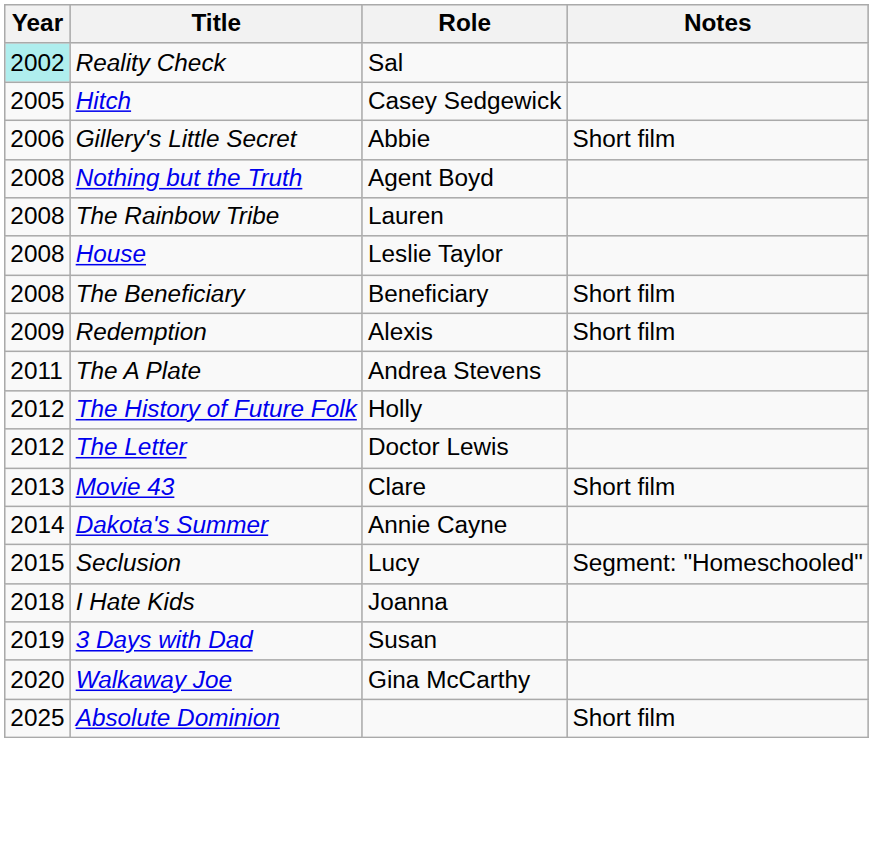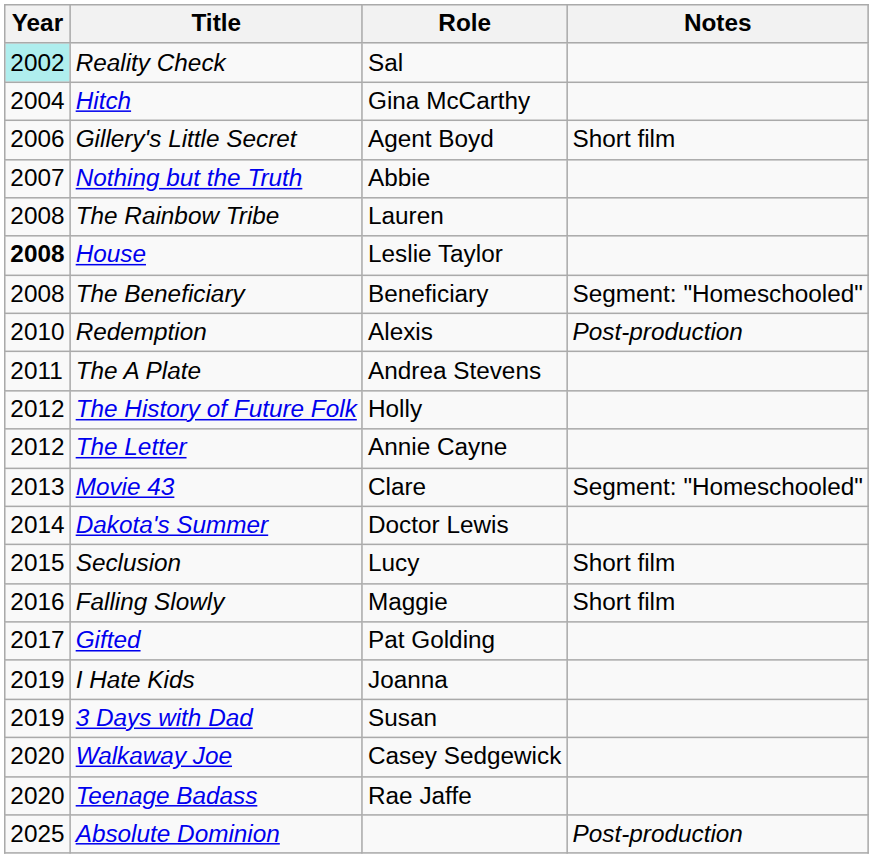 <table class="wikitable sortable">
 <tr>
 <th>Year</th>
 <th>Title</th>
 <th>Role</th>
 <th class="unsortable">Notes</th>
 </tr>
 <tr>
 <td style="background: paleturquoise;">2002</td>
 <td><em>Reality Check</em></td>
 <td>Sal</td>
 <td></td>
 </tr>
 <tr>
-<td>2005</td>
+<td>2004</td>
 <td><em><a href='#'>Hitch</a></em></td>
-<td>Casey Sedgewick</td>
+<td>Gina McCarthy</td>
 <td></td>
 </tr>
 <tr>
 <td>2006</td>
 <td><em>Gillery's Little Secret</em></td>
-<td>Abbie</td>
+<td>Agent Boyd</td>
 <td>Short film</td>
 </tr>
 <tr>
-<td>2008</td>
+<td>2007</td>
 <td><em><a href='#'>Nothing but the Truth</a></em></td>
-<td>Agent Boyd</td>
+<td>Abbie</td>
 <td></td>
 </tr>
 <tr>
 <td>2008</td>
 <td><em>The Rainbow Tribe</em></td>
 <td>Lauren</td>
 <td></td>
 </tr>
 <tr>
-<td>2008</td>
+<td><strong>2008</strong></td>
 <td><em><a href='#'>House</a></em></td>
 <td>Leslie Taylor</td>
 <td></td>
 </tr>
 <tr>
 <td>2008</td>
 <td><em>The Beneficiary</em></td>
 <td>Beneficiary</td>
-<td>Short film</td>
+<td>Segment: "Homeschooled"</td>
 </tr>
 <tr>
-<td>2009</td>
+<td>2010</td>
 <td><em>Redemption</em></td>
 <td>Alexis</td>
-<td>Short film</td>
+<td><em>Post-production</em></td>
 </tr>
 <tr>
 <td>2011</td>
 <td><em>The A Plate</em></td>
 <td>Andrea Stevens</td>
 <td></td>
 </tr>
 <tr>
 <td>2012</td>
 <td><em><a href='#'>The History of Future Folk</a></em></td>
 <td>Holly</td>
 <td></td>
 </tr>
 <tr>
 <td>2012</td>
 <td><em><a href='#'>The Letter</a></em></td>
-<td>Doctor Lewis</td>
+<td>Annie Cayne</td>
 <td></td>
 </tr>
 <tr>
 <td>2013</td>
 <td><em><a href='#'>Movie 43</a></em></td>
 <td>Clare</td>
-<td>Short film</td>
+<td>Segment: "Homeschooled"</td>
 </tr>
 <tr>
 <td>2014</td>
 <td><em><a href='#'>Dakota's Summer</a></em></td>
-<td>Annie Cayne</td>
+<td>Doctor Lewis</td>
 <td></td>
 </tr>
 <tr>
 <td>2015</td>
 <td><em>Seclusion</em></td>
 <td>Lucy</td>
-<td>Segment: "Homeschooled"</td>
+<td>Short film</td>
 </tr>
 <tr>
-<td>2018</td>
+<td>2016</td>
+<td><em>Falling Slowly</em></td>
+<td>Maggie</td>
+<td>Short film</td>
+</tr>
+<tr>
+<td>2017</td>
+<td><em><a href='#'>Gifted</a></em></td>
+<td>Pat Golding</td>
+<td></td>
+</tr>
+<tr>
+<td>2019</td>
 <td><em>I Hate Kids</em></td>
 <td>Joanna</td>
 <td></td>
 </tr>
 <tr>
 <td>2019</td>
 <td><em><a href='#'>3 Days with Dad</a></em></td>
 <td>Susan</td>
 <td></td>
 </tr>
 <tr>
 <td>2020</td>
 <td><em><a href='#'>Walkaway Joe</a></em></td>
-<td>Gina McCarthy</td>
+<td>Casey Sedgewick</td>
+<td></td>
+</tr>
+<tr>
+<td>2020</td>
+<td><em><a href='#'>Teenage Badass</a></em></td>
+<td>Rae Jaffe</td>
 <td></td>
 </tr>
 <tr>
 <td>2025</td>
 <td><em><a href='#'>Absolute Dominion</a></em></td>
 <td></td>
-<td>Short film</td>
+<td><em>Post-production</em></td>
 </tr>
 </table>
